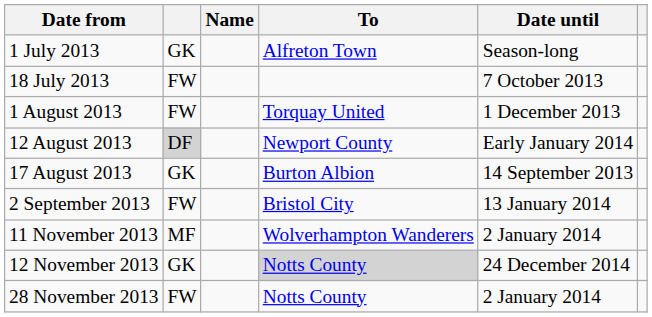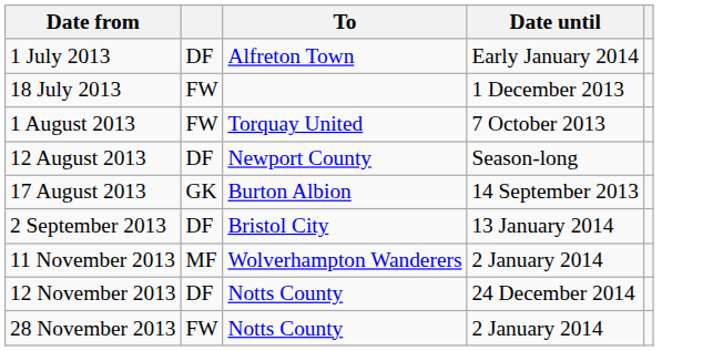 <table class="wikitable">
 <tr>
 <th scope=col>Date from</th>
 <th scope=col></th>
-<th scope=col>Name</th>
 <th scope=col>To</th>
 <th scope=col>Date until</th>
 <th scope=col></th>
 </tr>
 <tr>
 <td>1 July 2013</td>
-<td>GK</td>
-<td></td>
+<td>DF</td>
 <td><a href='#'>Alfreton Town</a></td>
-<td>Season-long</td>
+<td>Early January 2014</td>
 <td></td>
 </tr>
 <tr>
 <td>18 July 2013</td>
 <td>FW</td>
 <td></td>
-<td></td>
-<td>7 October 2013</td>
+<td>1 December 2013</td>
 <td></td>
 </tr>
 <tr>
 <td>1 August 2013</td>
 <td>FW</td>
-<td></td>
 <td><a href='#'>Torquay United</a></td>
-<td>1 December 2013</td>
+<td>7 October 2013</td>
 <td></td>
 </tr>
 <tr>
 <td>12 August 2013</td>
-<td style="background: lightgrey;">DF</td>
-<td></td>
+<td>DF</td>
 <td><a href='#'>Newport County</a></td>
-<td>Early January 2014</td>
+<td>Season-long</td>
 <td></td>
 </tr>
 <tr>
 <td>17 August 2013</td>
 <td>GK</td>
-<td></td>
 <td><a href='#'>Burton Albion</a></td>
 <td>14 September 2013</td>
 <td></td>
 </tr>
 <tr>
 <td>2 September 2013</td>
-<td>FW</td>
-<td></td>
+<td>DF</td>
 <td><a href='#'>Bristol City</a></td>
 <td>13 January 2014</td>
 <td></td>
 </tr>
 <tr>
 <td>11 November 2013</td>
 <td>MF</td>
-<td></td>
 <td><a href='#'>Wolverhampton Wanderers</a></td>
 <td>2 January 2014</td>
 <td></td>
 </tr>
 <tr>
 <td>12 November 2013</td>
-<td>GK</td>
-<td></td>
-<td style="background: lightgrey;"><a href='#'>Notts County</a></td>
+<td>DF</td>
+<td><a href='#'>Notts County</a></td>
 <td>24 December 2014</td>
 <td></td>
 </tr>
 <tr>
 <td>28 November 2013</td>
 <td>FW</td>
-<td></td>
 <td><a href='#'>Notts County</a></td>
 <td>2 January 2014</td>
 <td></td>
 </tr>
 </table>
